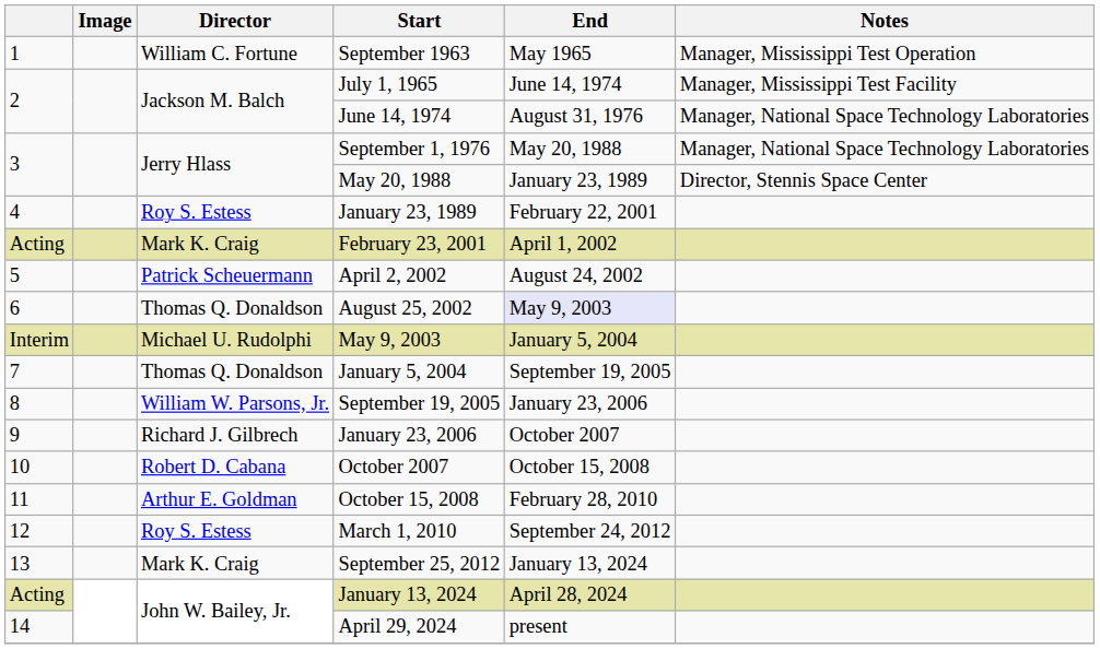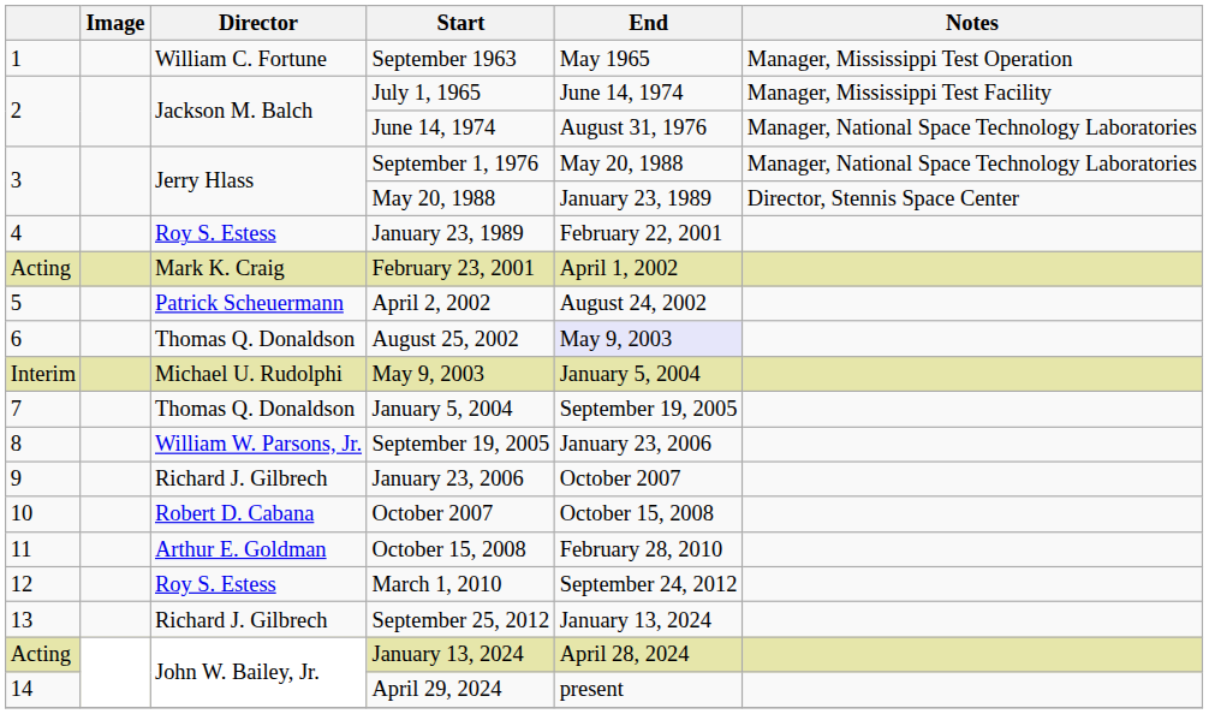 <table class="wikitable">
 <tr>
 <th></th>
 <th>Image</th>
 <th>Director</th>
 <th>Start</th>
 <th>End</th>
 <th>Notes</th>
 </tr>
 <tr>
 <td>1</td>
 <td></td>
 <td>William C. Fortune</td>
 <td>September 1963</td>
 <td>May 1965</td>
 <td>Manager, Mississippi Test Operation</td>
 </tr>
 <tr>
 <td rowspan="2">2</td>
 <td rowspan="2"></td>
 <td rowspan="2">Jackson M. Balch</td>
 <td>July 1, 1965</td>
 <td>June 14, 1974</td>
 <td>Manager, Mississippi Test Facility</td>
 </tr>
 <tr>
 <td>June 14, 1974</td>
 <td>August 31, 1976</td>
 <td>Manager, National Space Technology Laboratories</td>
 </tr>
 <tr>
 <td rowspan="2">3</td>
 <td rowspan="2"></td>
 <td rowspan="2">Jerry Hlass</td>
 <td>September 1, 1976</td>
 <td>May 20, 1988</td>
 <td>Manager, National Space Technology Laboratories</td>
 </tr>
 <tr>
 <td>May 20, 1988</td>
 <td>January 23, 1989</td>
 <td>Director, Stennis Space Center</td>
 </tr>
 <tr>
 <td>4</td>
 <td></td>
 <td><a href='#'>Roy S. Estess</a></td>
 <td>January 23, 1989</td>
 <td>February 22, 2001</td>
 <td></td>
 </tr>
 <tr bgcolor="#e6e6aa">
 <td>Acting</td>
 <td></td>
 <td>Mark K. Craig</td>
 <td>February 23, 2001</td>
 <td>April 1, 2002</td>
 <td></td>
 </tr>
 <tr>
 <td>5</td>
 <td></td>
 <td><a href='#'>Patrick Scheuermann</a></td>
 <td>April 2, 2002</td>
 <td>August 24, 2002</td>
 <td></td>
 </tr>
 <tr>
 <td>6</td>
 <td></td>
 <td>Thomas Q. Donaldson</td>
 <td>August 25, 2002</td>
 <td style="background: lavender;">May 9, 2003</td>
 <td></td>
 </tr>
 <tr bgcolor="#e6e6aa">
 <td>Interim</td>
 <td></td>
 <td>Michael U. Rudolphi</td>
 <td>May 9, 2003</td>
 <td>January 5, 2004</td>
 <td></td>
 </tr>
 <tr>
 <td>7</td>
 <td></td>
 <td>Thomas Q. Donaldson</td>
 <td>January 5, 2004</td>
 <td nowrap>September 19, 2005</td>
 <td></td>
 </tr>
 <tr>
 <td>8</td>
 <td></td>
 <td><a href='#'>William W. Parsons, Jr.</a></td>
 <td>September 19, 2005</td>
 <td>January 23, 2006</td>
 <td></td>
 </tr>
 <tr>
 <td>9</td>
 <td></td>
 <td>Richard J. Gilbrech</td>
 <td>January 23, 2006</td>
 <td>October 2007</td>
 <td></td>
 </tr>
 <tr>
 <td>10</td>
 <td></td>
 <td><a href='#'>Robert D. Cabana</a></td>
 <td>October 2007</td>
 <td>October 15, 2008</td>
 <td></td>
 </tr>
 <tr>
 <td>11</td>
 <td></td>
 <td><a href='#'>Arthur E. Goldman</a></td>
 <td>October 15, 2008</td>
 <td>February 28, 2010</td>
 <td></td>
 </tr>
 <tr>
 <td>12</td>
 <td></td>
 <td><a href='#'>Roy S. Estess</a></td>
 <td>March 1, 2010</td>
 <td>September 24, 2012</td>
 <td></td>
 </tr>
 <tr>
 <td>13</td>
 <td></td>
-<td>Mark K. Craig</td>
+<td>Richard J. Gilbrech</td>
 <td nowrap>September 25, 2012</td>
 <td>January 13, 2024</td>
 <td></td>
 </tr>
 <tr bgcolor="#e6e6aa">
 <td>Acting</td>
 <td rowspan="2" bgcolor="#ffffff"></td>
 <td rowspan="2" bgcolor="#ffffff">John W. Bailey, Jr.</td>
 <td>January 13, 2024</td>
 <td>April 28, 2024</td>
 <td></td>
 </tr>
 <tr>
 <td>14</td>
 <td>April 29, 2024</td>
 <td>present</td>
 <td></td>
 </tr>
 <tr>
 </tr>
 </table>
